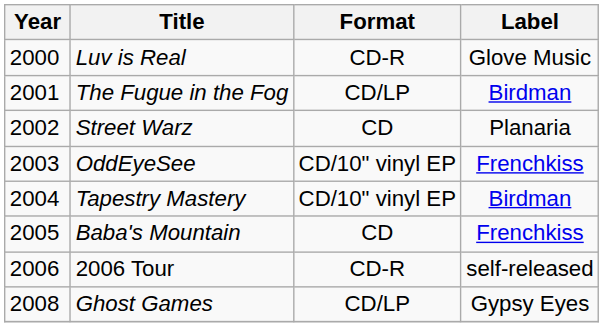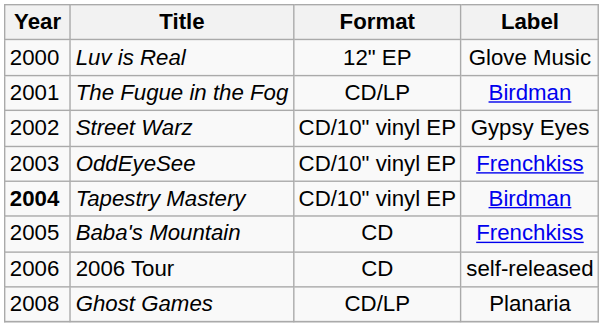 <table class="wikitable sortable">
 <tr>
 <th width="40">Year</th>
 <th>Title</th>
 <th>Format</th>
 <th>Label</th>
 </tr>
 <tr>
 <td align="left" valign="top">2000</td>
 <td align="left" valign="top"><em>Luv is Real</em></td>
-<td align="center" valign="top">CD-R</td>
+<td align="center" valign="top">12" EP</td>
 <td align="center" valign="top">Glove Music</td>
 </tr>
 <tr>
 <td align="left" valign="top">2001</td>
 <td align="left" valign="top"><em>The Fugue in the Fog</em></td>
 <td align="center" valign="top">CD/LP</td>
 <td align="center" valign="top"><a href='#'>Birdman</a></td>
 </tr>
 <tr>
 <td align="left" valign="top">2002</td>
 <td align="left" valign="top"><em>Street Warz</em></td>
-<td align="center" valign="top">CD</td>
-<td align="center" valign="top">Planaria</td>
+<td align="center" valign="top">CD/10" vinyl EP</td>
+<td align="center" valign="top">Gypsy Eyes</td>
 </tr>
 <tr>
 <td align="left" valign="top">2003</td>
 <td align="left" valign="top"><em>OddEyeSee</em></td>
 <td align="center" valign="top">CD/10" vinyl EP</td>
 <td align="center" valign="top"><a href='#'>Frenchkiss</a></td>
 </tr>
 <tr>
-<td align="left" valign="top">2004</td>
+<td align="left" valign="top"><strong>2004</strong></td>
 <td align="left" valign="top"><em>Tapestry Mastery</em></td>
 <td align="center" valign="top">CD/10" vinyl EP</td>
 <td align="center" valign="top"><a href='#'>Birdman</a></td>
 </tr>
 <tr>
 <td align="left" valign="top">2005</td>
 <td align="left" valign="top"><em>Baba's Mountain</em></td>
 <td align="center" valign="top">CD</td>
 <td align="center" valign="top"><a href='#'>Frenchkiss</a></td>
 </tr>
 <tr>
 <td align="left" valign="top">2006</td>
 <td align="left" valign="top">2006 Tour</td>
-<td align="center" valign="top">CD-R</td>
+<td align="center" valign="top">CD</td>
 <td align="center" valign="top">self-released</td>
 </tr>
 <tr>
 <td align="left" valign="top">2008</td>
 <td align="left" valign="top"><em>Ghost Games</em></td>
 <td align="center" valign="top">CD/LP</td>
-<td align="center" valign="top">Gypsy Eyes</td>
+<td align="center" valign="top">Planaria</td>
 </tr>
 <tr>
 </tr>
 </table>
